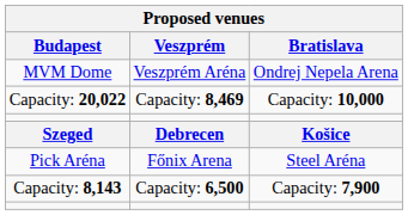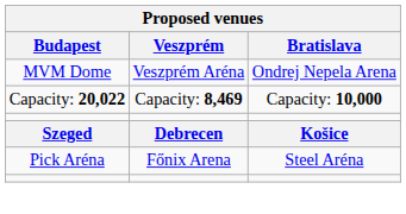 <table class="wikitable" style="text-align:center">
 <tr>
 <th colspan="3"><strong>Proposed venues</strong></th>
 </tr>
 <tr>
 <th> <a href='#'>Budapest</a></th>
 <th> <a href='#'>Veszprém</a></th>
 <th> <a href='#'>Bratislava</a></th>
 </tr>
 <tr>
 <td><a href='#'>MVM Dome</a></td>
 <td><a href='#'>Veszprém Aréna</a></td>
 <td><a href='#'>Ondrej Nepela Arena</a></td>
 </tr>
 <tr>
 <td>Capacity: <strong>20,022</strong></td>
 <td>Capacity: <strong>8,469</strong></td>
 <td>Capacity: <strong>10,000</strong></td>
 </tr>
 <tr>
 <td></td>
 <td></td>
 <td></td>
 </tr>
 <tr>
 <th> <a href='#'>Szeged</a></th>
 <th> <a href='#'>Debrecen</a></th>
 <th> <a href='#'>Košice</a></th>
 </tr>
 <tr>
 <td><a href='#'>Pick Aréna</a></td>
 <td><a href='#'>Főnix Arena</a></td>
 <td><a href='#'>Steel Aréna</a></td>
 </tr>
 <tr>
-<td>Capacity: <strong>8,143</strong></td>
-<td>Capacity: <strong>6,500</strong></td>
-<td>Capacity: <strong>7,900</strong></td>
-</tr>
-<tr>
 <td></td>
 <td></td>
 <td></td>
 </tr>
 </table>
